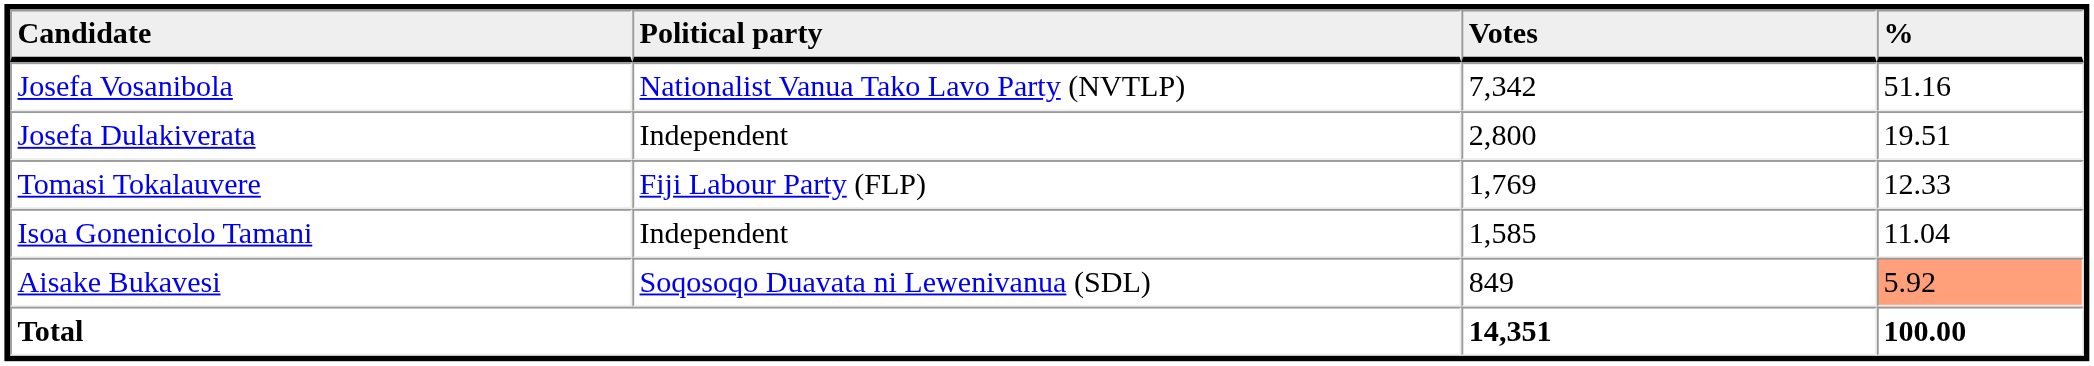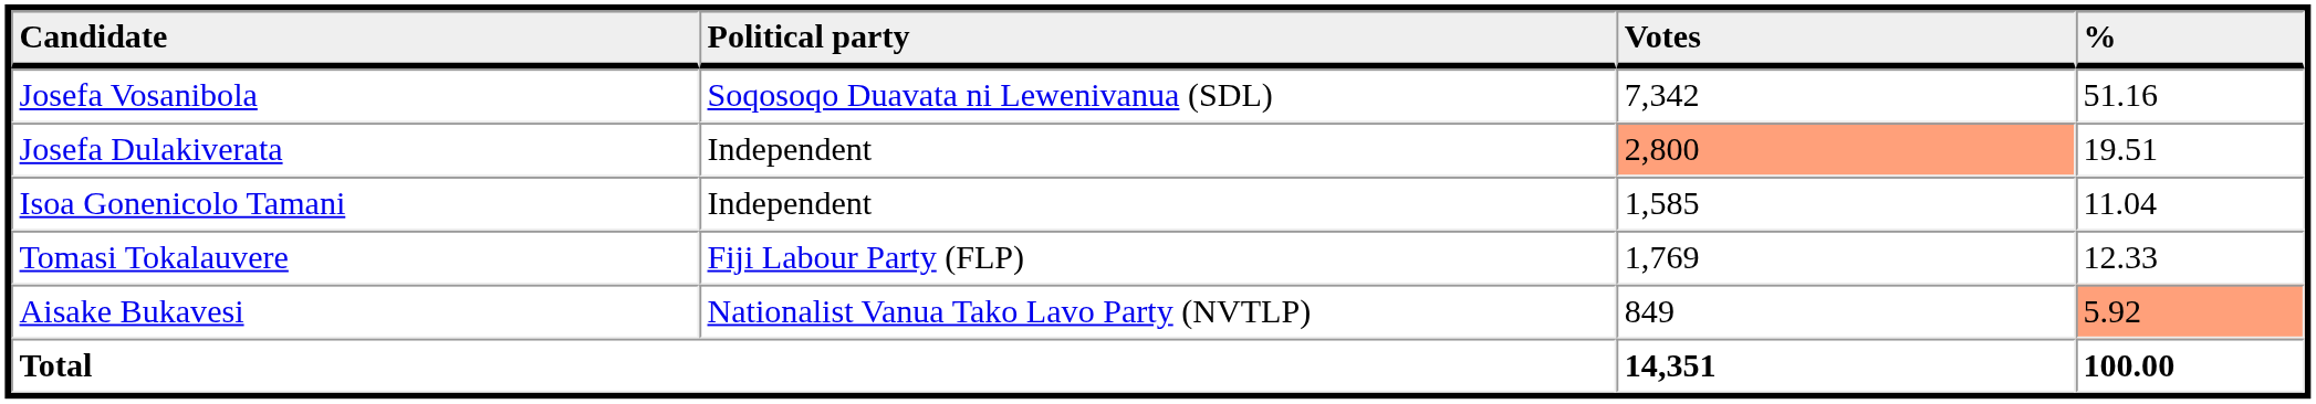 <table table width="70%" border="1" align="center" cellpadding=3 cellspacing=0 style="margin:5px; border:3px solid;">
 <tr>
 <td td width="30%" style="border-bottom:3px solid; background:#efefef;"><strong>Candidate</strong></td>
 <td td width="40%" style="border-bottom:3px solid; background:#efefef;"><strong>Political party</strong></td>
 <td td width="20%" style="border-bottom:3px solid; background:#efefef;"><strong>Votes</strong></td>
 <td td width="10%" style="border-bottom:3px solid; background:#efefef;"><strong>%</strong></td>
 </tr>
 <tr>
 <td><a href='#'>Josefa Vosanibola</a></td>
-<td><a href='#'>Nationalist Vanua Tako Lavo Party</a> (NVTLP)</td>
+<td><a href='#'>Soqosoqo Duavata ni Lewenivanua</a> (SDL)</td>
 <td>7,342</td>
 <td>51.16</td>
 </tr>
 <tr>
 <td><a href='#'>Josefa Dulakiverata</a></td>
 <td>Independent</td>
-<td>2,800</td>
+<td style="background: lightsalmon;">2,800</td>
 <td>19.51</td>
+</tr>
+<tr>
+<td><a href='#'>Isoa Gonenicolo Tamani</a></td>
+<td>Independent</td>
+<td>1,585</td>
+<td>11.04</td>
 </tr>
 <tr>
 <td><a href='#'>Tomasi Tokalauvere</a></td>
 <td><a href='#'>Fiji Labour Party</a> (FLP)</td>
 <td>1,769</td>
 <td>12.33</td>
 </tr>
 <tr>
-<td><a href='#'>Isoa Gonenicolo Tamani</a></td>
-<td>Independent</td>
-<td>1,585</td>
-<td>11.04</td>
-</tr>
-<tr>
 <td><a href='#'>Aisake Bukavesi</a></td>
-<td><a href='#'>Soqosoqo Duavata ni Lewenivanua</a> (SDL)</td>
+<td><a href='#'>Nationalist Vanua Tako Lavo Party</a> (NVTLP)</td>
 <td>849</td>
 <td style="background: lightsalmon;">5.92</td>
 </tr>
 <tr>
 <td colspan=2><strong>Total</strong></td>
 <td><strong>14,351</strong></td>
 <td><strong>100.00</strong></td>
 </tr>
 <tr>
 </tr>
 </table>
